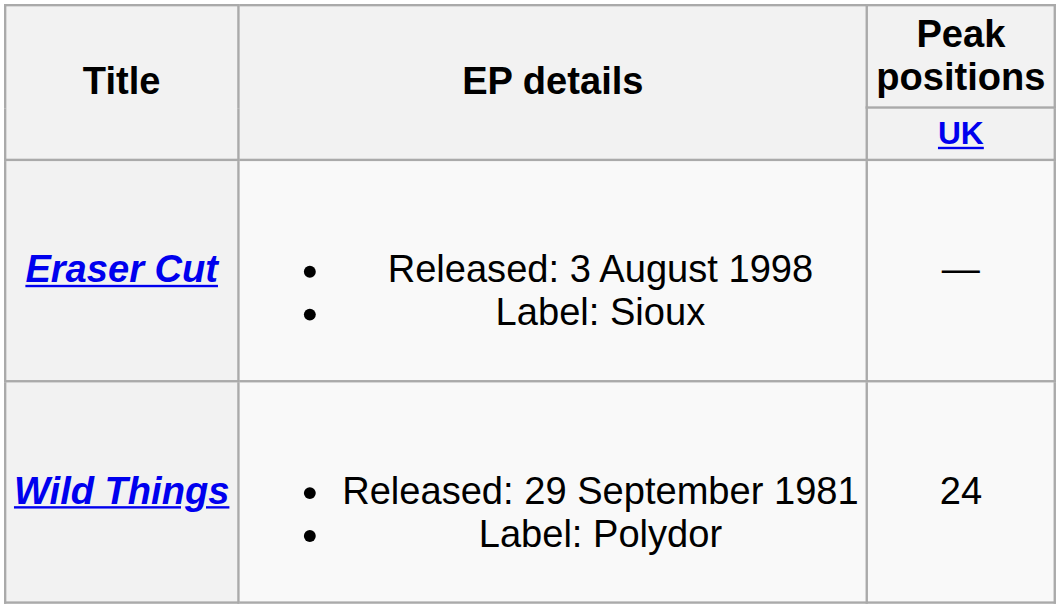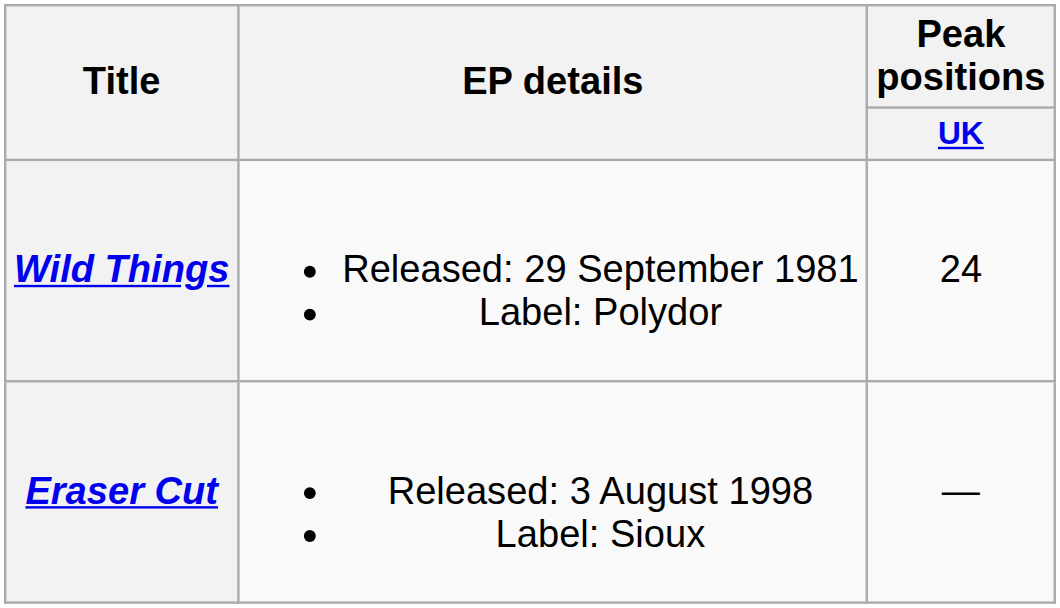 <table class="wikitable plainrowheaders" style="text-align:center;">
 <tr>
 <th rowspan="2">Title</th>
 <th rowspan="2">EP details</th>
 <th colspan="1">Peak positions</th>
 </tr>
 <tr style="font-size:smaller;">
 <th width="40"><a href='#'>UK</a><br></th>
 </tr>
 <tr>
+<th scope="row"><em><a href='#'>Wild Things</a></em></th>
+<td><br><ul><li>Released: 29 September 1981</li><li>Label: Polydor</li></ul></td>
+<td>24</td>
+</tr>
+<tr>
 <th scope="row"><em><a href='#'>Eraser Cut</a></em></th>
 <td><br><ul><li>Released: 3 August 1998</li><li>Label: Sioux</li></ul></td>
 <td>—</td>
 </tr>
-<tr>
-<th scope="row"><em><a href='#'>Wild Things</a></em></th>
-<td><br><ul><li>Released: 29 September 1981</li><li>Label: Polydor</li></ul></td>
-<td>24</td>
-</tr>
 </table>
